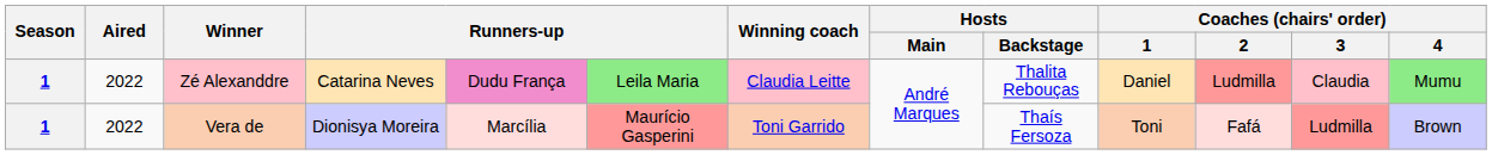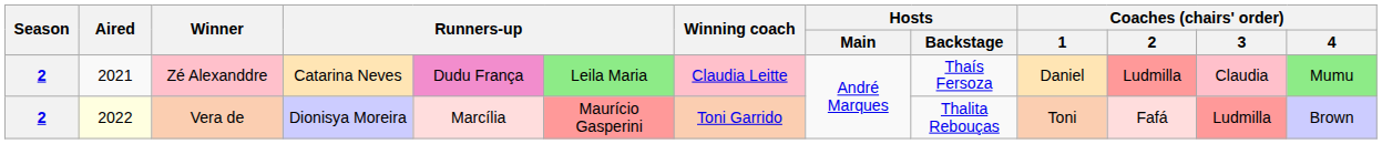 <table class="wikitable" style="text-align:center; font-size:90%; line-height:16px; width:100%">
 <tr>
 <th rowspan="2" scope="col" width="04%">Season</th>
 <th rowspan="2" scope="col" width="4.5%">Aired</th>
 <th rowspan="2" scope="col" width="08%">Winner</th>
 <th rowspan="2" colspan="3" width="24%">Runners-up</th>
 <th rowspan="2" scope="col" width="08%">Winning coach</th>
 <th colspan="2" scope="col" width="00%">Hosts</th>
 <th colspan="4" scope="col" width="20%">Coaches (chairs' order)</th>
 </tr>
 <tr>
 <th width="6.5%">Main</th>
 <th width="6.5%">Backstage</th>
 <th width="5.5%">1</th>
 <th width="5.5%">2</th>
 <th width="5.5%">3</th>
 <th width="5.5%">4</th>
 </tr>
 <tr>
-<th><a href='#'>1</a></th>
-<td>2022</td>
+<th><a href='#'>2</a></th>
+<td>2021</td>
 <td style="background: pink">Zé Alexanddre</td>
 <td style="background:#ffe5b4; width:8%">Catarina Neves</td>
 <td style="background:#f28dcd; width:8%">Dudu França</td>
 <td style="background:#8deb87; width:8%">Leila Maria</td>
 <td style="background: pink"><a href='#'>Claudia Leitte</a></td>
 <td rowspan="3"><a href='#'>André Marques</a></td>
-<td><a href='#'>Thalita Rebouças</a></td>
+<td><a href='#'>Thaís Fersoza</a></td>
 <td style="background:#ffe5b4">Daniel</td>
 <td style="background:#ff9999">Ludmilla</td>
 <td style="background: pink">Claudia</td>
 <td style="background:#8deb87">Mumu</td>
 </tr>
 <tr>
-<th><a href='#'>1</a></th>
-<td>2022</td>
+<th><a href='#'>2</a></th>
+<td style="background: lightyellow;">2022</td>
 <td style="background:#FBCEB1">Vera de </td>
 <td style="background:#ccccff">Dionisya Moreira</td>
 <td style="background:#ffdddd">Marcília </td>
 <td style="background:#ff9999">Maurício Gasperini</td>
 <td style="background:#FBCEB1"><a href='#'>Toni Garrido</a></td>
-<td><a href='#'>Thaís Fersoza</a></td>
+<td><a href='#'>Thalita Rebouças</a></td>
 <td style="background:#FBCEB1">Toni</td>
 <td style="background:#ffdddd">Fafá</td>
 <td style="background:#ff9999">Ludmilla</td>
 <td style="background:#ccccff">Brown</td>
 </tr>
 </table>
